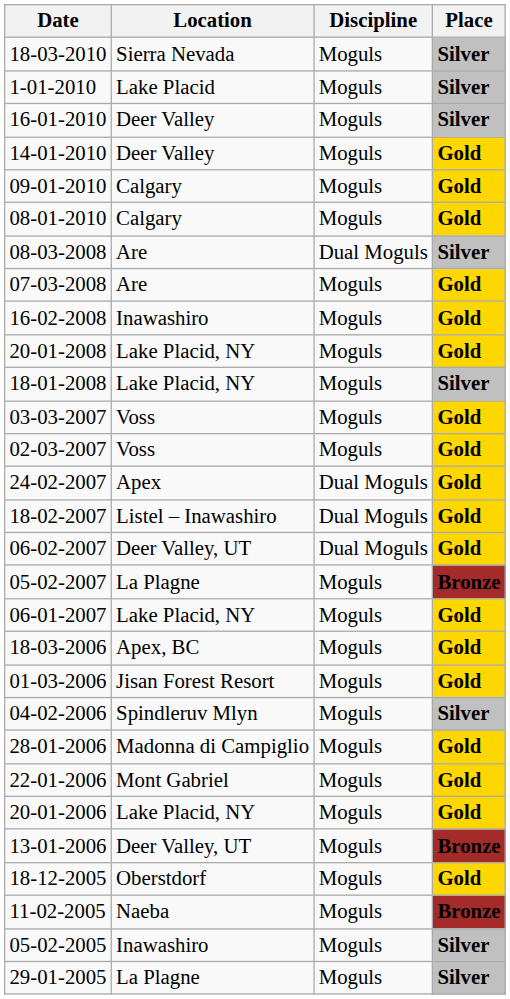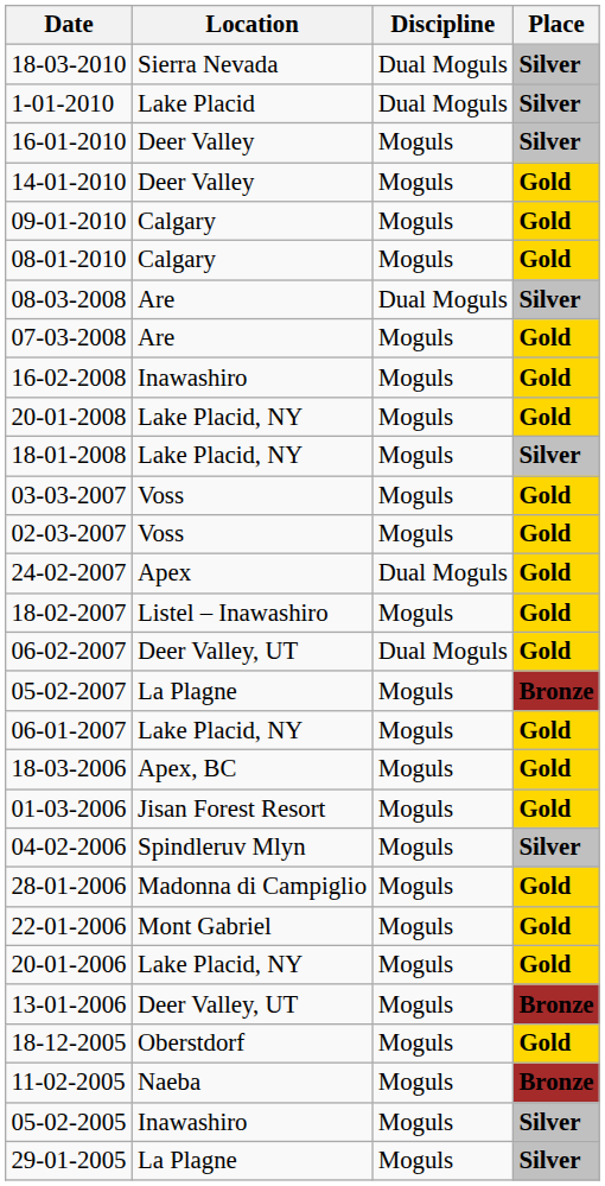 <table class=wikitable>
 <tr>
 <th>Date</th>
 <th>Location</th>
 <th>Discipline</th>
 <th>Place</th>
 </tr>
 <tr>
 <td>18-03-2010</td>
 <td>Sierra Nevada</td>
-<td>Moguls</td>
+<td>Dual Moguls</td>
 <td style="background:Silver;"><strong>Silver</strong></td>
 </tr>
 <tr>
 <td>1-01-2010</td>
 <td>Lake Placid</td>
-<td>Moguls</td>
+<td>Dual Moguls</td>
 <td style="background:Silver;"><strong>Silver</strong></td>
 </tr>
 <tr>
 <td>16-01-2010</td>
 <td>Deer Valley</td>
 <td>Moguls</td>
 <td style="background:Silver;"><strong>Silver</strong></td>
 </tr>
 <tr>
 <td>14-01-2010</td>
 <td>Deer Valley</td>
 <td>Moguls</td>
 <td style="background:Gold;"><strong>Gold</strong></td>
 </tr>
 <tr>
 <td>09-01-2010</td>
 <td>Calgary</td>
 <td>Moguls</td>
 <td style="background:Gold;"><strong>Gold</strong></td>
 </tr>
 <tr>
 <td>08-01-2010</td>
 <td>Calgary</td>
 <td>Moguls</td>
 <td style="background:Gold;"><strong>Gold</strong></td>
 </tr>
 <tr>
 <td>08-03-2008</td>
 <td>Are</td>
 <td>Dual Moguls</td>
 <td style="background:Silver;"><strong>Silver</strong></td>
 </tr>
 <tr>
 <td>07-03-2008</td>
 <td>Are</td>
 <td>Moguls</td>
 <td style="background:Gold;"><strong>Gold</strong></td>
 </tr>
 <tr>
 <td>16-02-2008</td>
 <td>Inawashiro</td>
 <td>Moguls</td>
 <td style="background:Gold;"><strong>Gold</strong></td>
 </tr>
 <tr>
 <td>20-01-2008</td>
 <td>Lake Placid, NY</td>
 <td>Moguls</td>
 <td style="background:Gold;"><strong>Gold</strong></td>
 </tr>
 <tr>
 <td>18-01-2008</td>
 <td>Lake Placid, NY</td>
 <td>Moguls</td>
 <td style="background:Silver;"><strong>Silver</strong></td>
 </tr>
 <tr>
 <td>03-03-2007</td>
 <td>Voss</td>
 <td>Moguls</td>
 <td style="background:Gold;"><strong>Gold</strong></td>
 </tr>
 <tr>
 <td>02-03-2007</td>
 <td>Voss</td>
 <td>Moguls</td>
 <td style="background:Gold;"><strong>Gold</strong></td>
 </tr>
 <tr>
 <td>24-02-2007</td>
 <td>Apex</td>
 <td>Dual Moguls</td>
 <td style="background:Gold;"><strong>Gold</strong></td>
 </tr>
 <tr>
 <td>18-02-2007</td>
 <td>Listel – Inawashiro</td>
-<td>Dual Moguls</td>
+<td>Moguls</td>
 <td style="background:Gold;"><strong>Gold</strong></td>
 </tr>
 <tr>
 <td>06-02-2007</td>
 <td>Deer Valley, UT</td>
 <td>Dual Moguls</td>
 <td style="background:Gold;"><strong>Gold</strong></td>
 </tr>
 <tr>
 <td>05-02-2007</td>
 <td>La Plagne</td>
 <td>Moguls</td>
 <td style="background:Brown;"><strong>Bronze</strong></td>
 </tr>
 <tr>
 <td>06-01-2007</td>
 <td>Lake Placid, NY</td>
 <td>Moguls</td>
 <td style="background:Gold;"><strong>Gold</strong></td>
 </tr>
 <tr>
 <td>18-03-2006</td>
 <td>Apex, BC</td>
 <td>Moguls</td>
 <td style="background:Gold;"><strong>Gold</strong></td>
 </tr>
 <tr>
 <td>01-03-2006</td>
 <td>Jisan Forest Resort</td>
 <td>Moguls</td>
 <td style="background:Gold;"><strong>Gold</strong></td>
 </tr>
 <tr>
 <td>04-02-2006</td>
 <td>Spindleruv Mlyn</td>
 <td>Moguls</td>
 <td style="background:Silver;"><strong>Silver</strong></td>
 </tr>
 <tr>
 <td>28-01-2006</td>
 <td>Madonna di Campiglio</td>
 <td>Moguls</td>
 <td style="background:Gold;"><strong>Gold</strong></td>
 </tr>
 <tr>
 <td>22-01-2006</td>
 <td>Mont Gabriel</td>
 <td>Moguls</td>
 <td style="background:Gold;"><strong>Gold</strong></td>
 </tr>
 <tr>
 <td>20-01-2006</td>
 <td>Lake Placid, NY</td>
 <td>Moguls</td>
 <td style="background:Gold;"><strong>Gold</strong></td>
 </tr>
 <tr>
 <td>13-01-2006</td>
 <td>Deer Valley, UT</td>
 <td>Moguls</td>
 <td style="background:Brown;"><strong> Bronze </strong></td>
 </tr>
 <tr>
 <td>18-12-2005</td>
 <td>Oberstdorf</td>
 <td>Moguls</td>
 <td style="background:Gold;"><strong>Gold</strong></td>
 </tr>
 <tr>
 <td>11-02-2005</td>
 <td>Naeba</td>
 <td>Moguls</td>
 <td style="background:Brown;"><strong> Bronze </strong></td>
 </tr>
 <tr>
 <td>05-02-2005</td>
 <td>Inawashiro</td>
 <td>Moguls</td>
 <td style="background:Silver;"><strong>Silver</strong></td>
 </tr>
 <tr>
 <td>29-01-2005</td>
 <td>La Plagne</td>
 <td>Moguls</td>
 <td style="background:Silver;"><strong>Silver</strong></td>
 </tr>
 </table>
